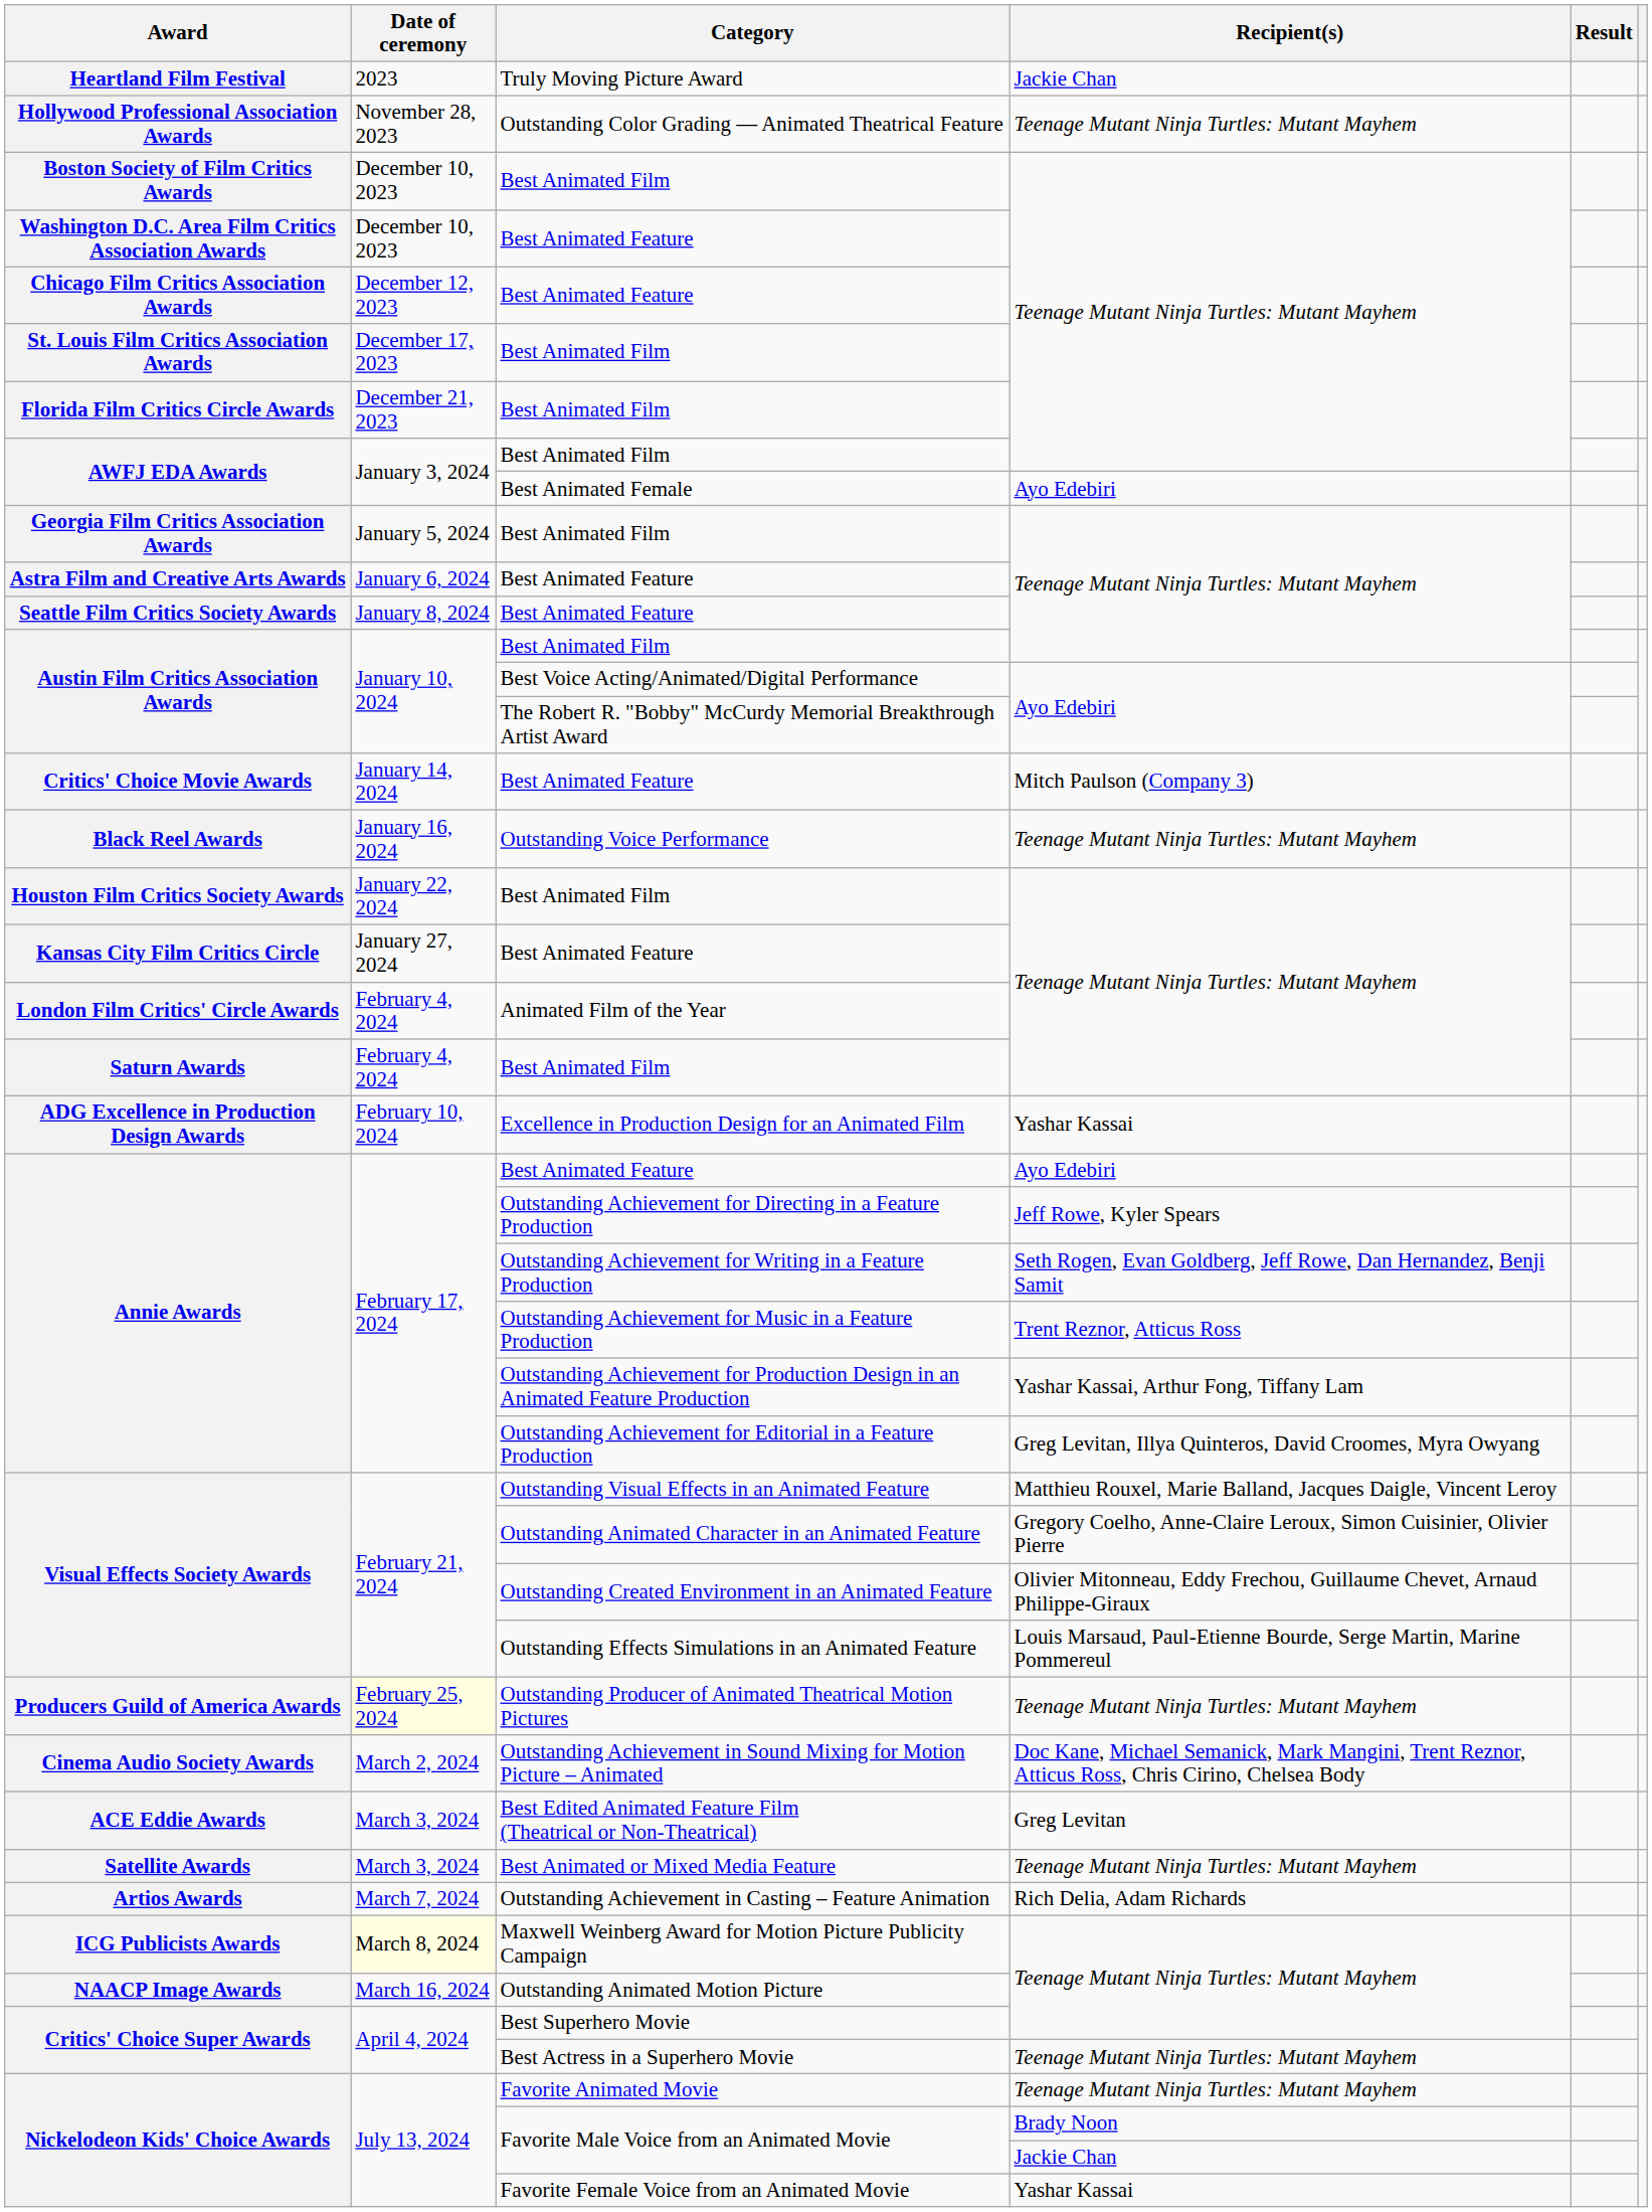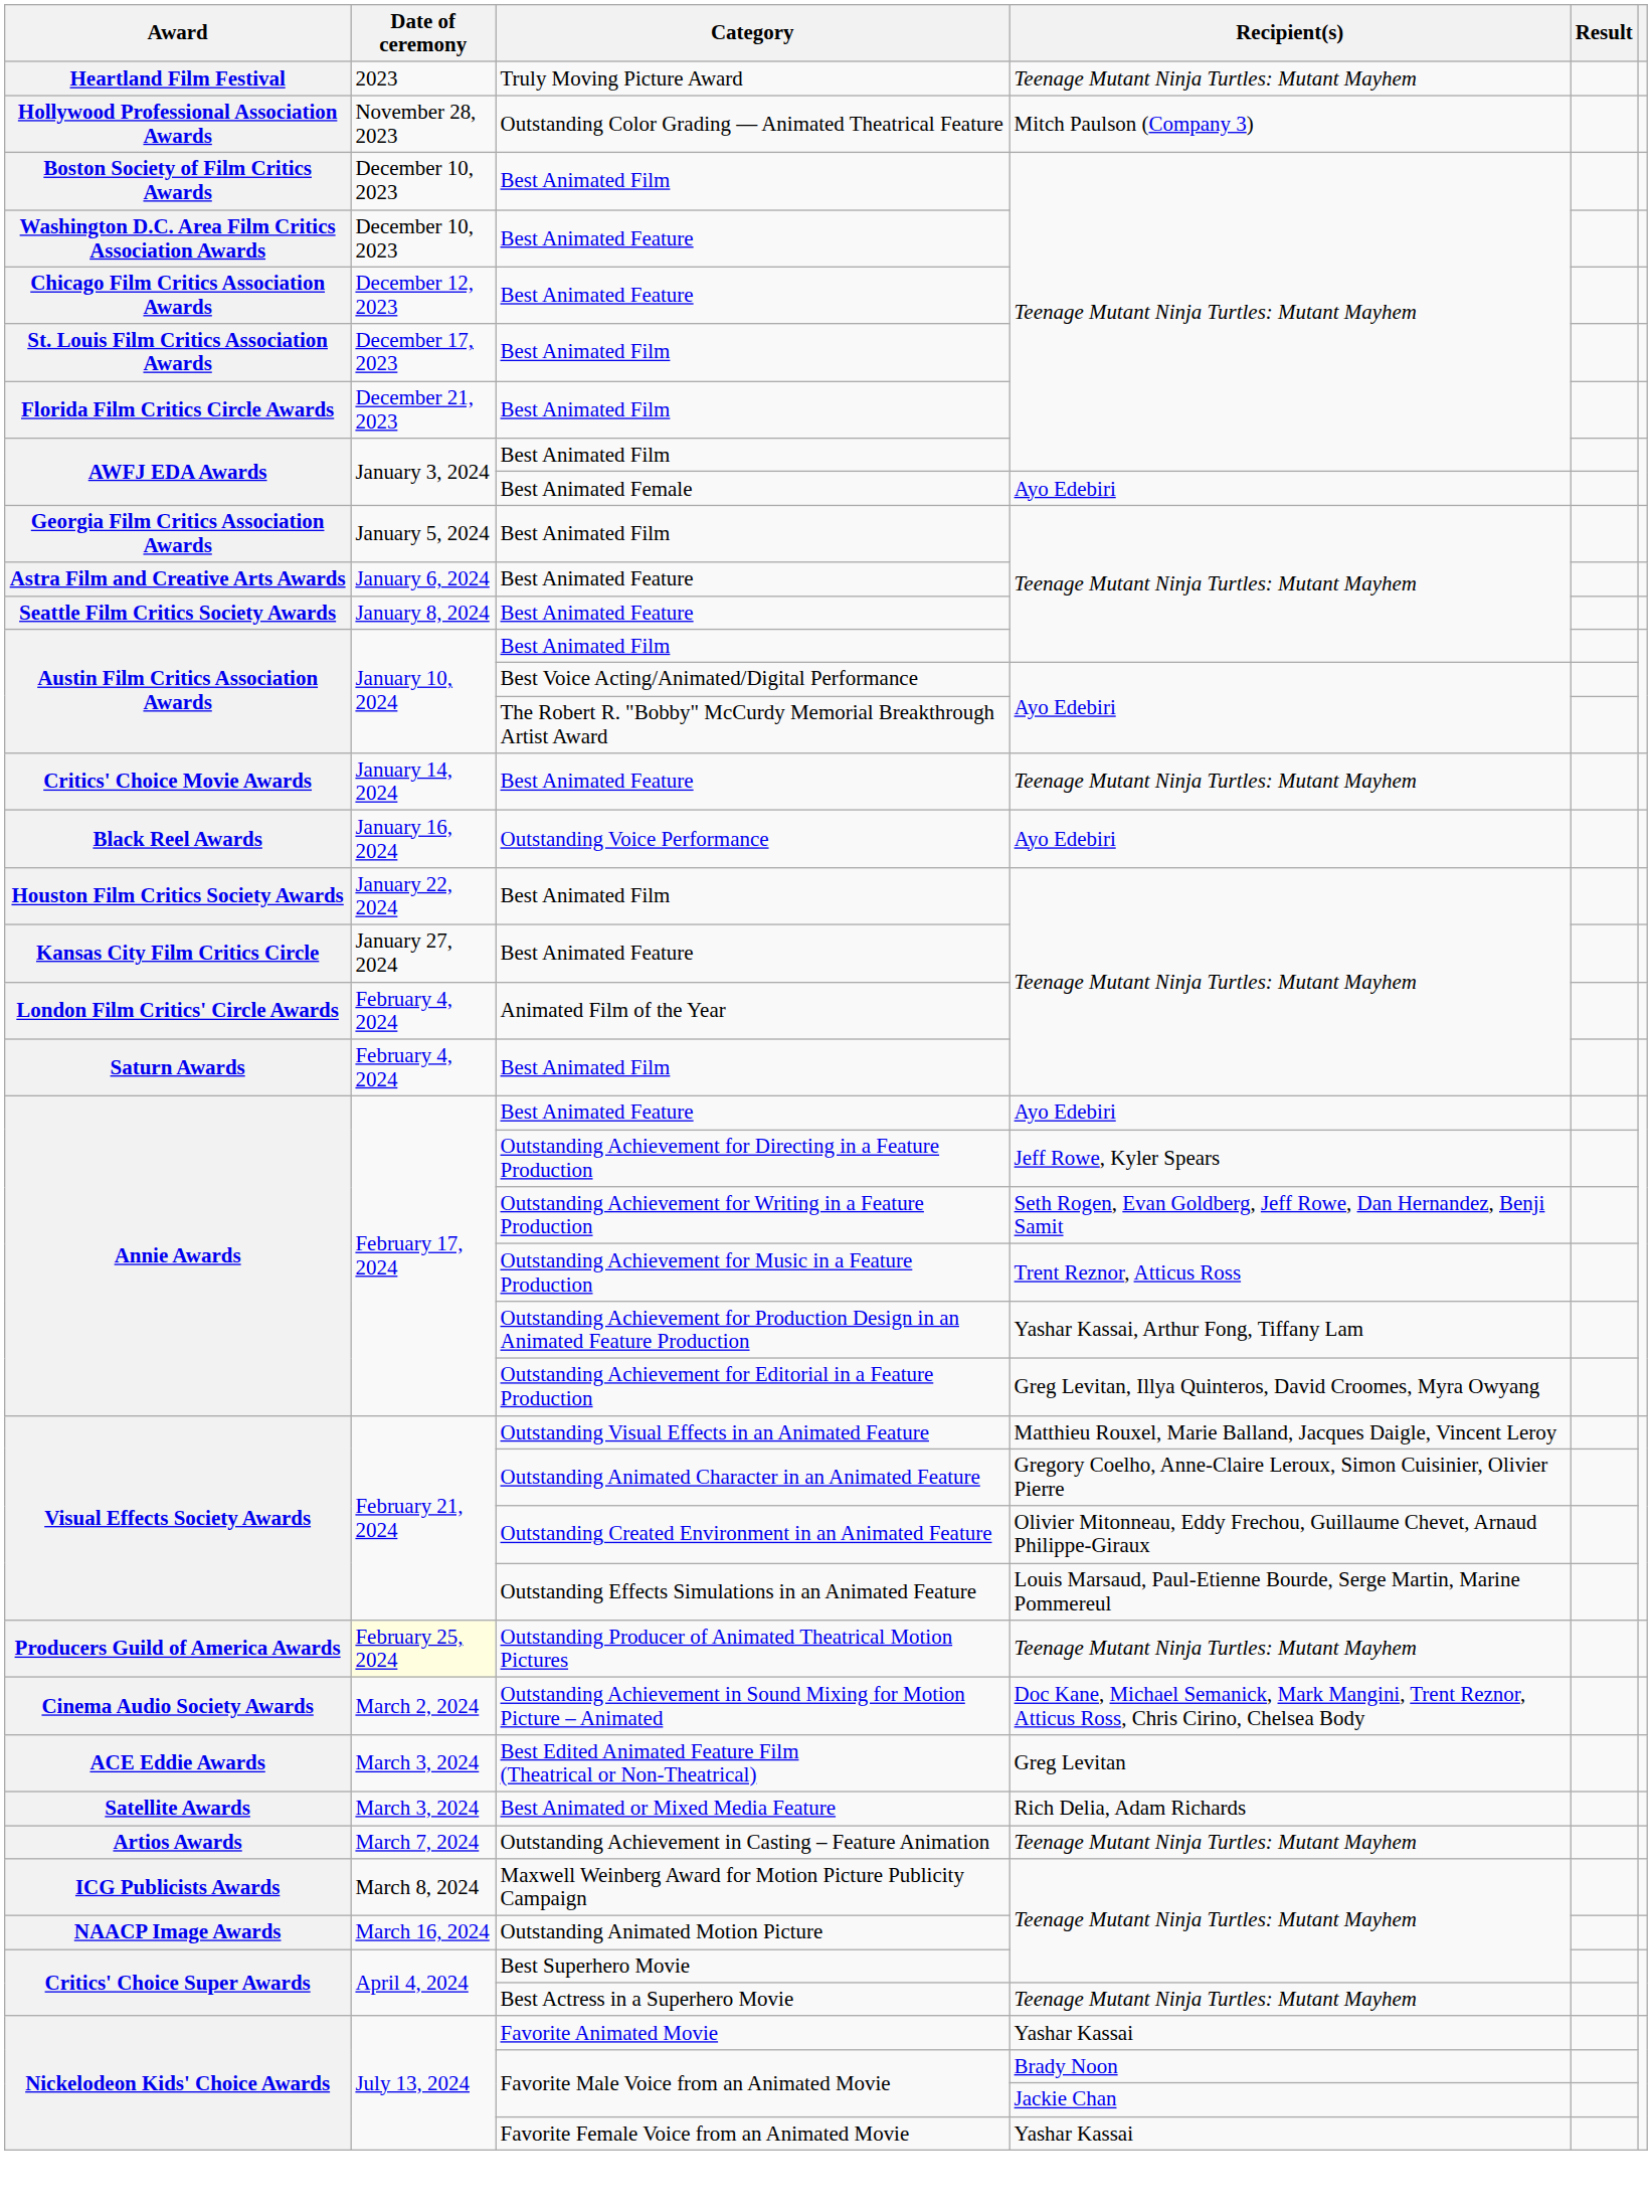 <table class="wikitable sortable plainrowheaders col6center">
 <tr>
 <th scope="col">Award</th>
 <th scope="col">Date of ceremony</th>
 <th scope="col">Category</th>
 <th scope="col">Recipient(s)</th>
 <th scope="col">Result</th>
 <th scope="col" class="unsortable"></th>
 </tr>
 <tr>
 <th scope="row"><a href='#'>Heartland Film Festival</a></th>
 <td>2023</td>
 <td>Truly Moving Picture Award</td>
-<td><a href='#'>Jackie Chan</a></td>
+<td><em>Teenage Mutant Ninja Turtles: Mutant Mayhem</em></td>
 <td></td>
 <td align="center"></td>
 </tr>
 <tr>
 <th scope="row"><a href='#'>Hollywood Professional Association Awards</a></th>
 <td>November 28, 2023</td>
 <td>Outstanding Color Grading — Animated Theatrical Feature</td>
-<td><em>Teenage Mutant Ninja Turtles: Mutant Mayhem</em></td>
+<td>Mitch Paulson (<a href='#'>Company 3</a>)</td>
 <td></td>
 <td align="center"></td>
 </tr>
 <tr>
 <th scope="row"><a href='#'>Boston Society of Film Critics Awards</a></th>
 <td>December 10, 2023</td>
 <td><a href='#'>Best Animated Film</a></td>
 <td rowspan="6"><em>Teenage Mutant Ninja Turtles: Mutant Mayhem</em></td>
 <td></td>
 <td align="center"></td>
 </tr>
 <tr>
 <th scope="row"><a href='#'>Washington D.C. Area Film Critics Association Awards</a></th>
 <td>December 10, 2023</td>
 <td><a href='#'>Best Animated Feature</a></td>
 <td></td>
 <td align="center"></td>
 </tr>
 <tr>
 <th scope="row"><a href='#'>Chicago Film Critics Association Awards</a></th>
 <td><a href='#'>December 12, 2023</a></td>
 <td><a href='#'>Best Animated Feature</a></td>
 <td></td>
 <td align="center"></td>
 </tr>
 <tr>
 <th scope="row"><a href='#'>St. Louis Film Critics Association Awards</a></th>
 <td><a href='#'>December 17, 2023</a></td>
 <td><a href='#'>Best Animated Film</a></td>
 <td></td>
 <td align="center"></td>
 </tr>
 <tr>
 <th scope="row"><a href='#'>Florida Film Critics Circle Awards</a></th>
 <td><a href='#'>December 21, 2023</a></td>
 <td><a href='#'>Best Animated Film</a></td>
 <td></td>
 <td align="center"></td>
 </tr>
 <tr>
 <th rowspan="2"  scope="row"><a href='#'>AWFJ EDA Awards</a></th>
 <td rowspan="2">January 3, 2024</td>
 <td>Best Animated Film</td>
 <td></td>
 <td rowspan="2" align="center"></td>
 </tr>
 <tr>
 <td>Best Animated Female</td>
 <td><a href='#'>Ayo Edebiri</a></td>
 <td></td>
 </tr>
 <tr>
 <th scope="row"><a href='#'>Georgia Film Critics Association Awards</a></th>
 <td>January 5, 2024</td>
 <td>Best Animated Film</td>
 <td rowspan="4"><em>Teenage Mutant Ninja Turtles: Mutant Mayhem</em></td>
 <td></td>
 <td align="center"></td>
 </tr>
 <tr>
 <th scope="row"><a href='#'>Astra Film and Creative Arts Awards</a></th>
 <td><a href='#'>January 6, 2024</a></td>
 <td>Best Animated Feature</td>
 <td></td>
 <td align="center"></td>
 </tr>
 <tr>
 <th scope="row"><a href='#'>Seattle Film Critics Society Awards</a></th>
 <td><a href='#'>January 8, 2024</a></td>
 <td><a href='#'>Best Animated Feature</a></td>
 <td></td>
 <td align="center"></td>
 </tr>
 <tr>
 <th rowspan="3" scope="row"><a href='#'>Austin Film Critics Association Awards</a></th>
 <td rowspan="3"><a href='#'>January 10, 2024</a></td>
 <td><a href='#'>Best Animated Film</a></td>
 <td></td>
 <td rowspan="3" align="center"></td>
 </tr>
 <tr>
 <td>Best Voice Acting/Animated/Digital Performance</td>
 <td rowspan="2"><a href='#'>Ayo Edebiri</a></td>
 <td></td>
 </tr>
 <tr>
 <td>The Robert R. "Bobby" McCurdy Memorial Breakthrough Artist Award</td>
 <td></td>
 </tr>
 <tr>
 <th scope="row"><a href='#'>Critics' Choice Movie Awards</a></th>
 <td><a href='#'>January 14, 2024</a></td>
 <td><a href='#'>Best Animated Feature</a></td>
-<td>Mitch Paulson (<a href='#'>Company 3</a>)</td>
+<td><em>Teenage Mutant Ninja Turtles: Mutant Mayhem</em></td>
 <td></td>
 <td align="center"></td>
 </tr>
 <tr>
 <th scope="row"><a href='#'>Black Reel Awards</a></th>
 <td><a href='#'>January 16, 2024</a></td>
 <td><a href='#'>Outstanding Voice Performance</a></td>
-<td><em>Teenage Mutant Ninja Turtles: Mutant Mayhem</em></td>
+<td><a href='#'>Ayo Edebiri</a></td>
 <td></td>
 <td align="center"></td>
 </tr>
 <tr>
 <th scope="row"><a href='#'>Houston Film Critics Society Awards</a></th>
 <td><a href='#'>January 22, 2024</a></td>
 <td>Best Animated Film</td>
 <td rowspan="4"><em>Teenage Mutant Ninja Turtles: Mutant Mayhem</em></td>
 <td></td>
 <td align="center"></td>
 </tr>
 <tr>
 <th scope="row"><a href='#'>Kansas City Film Critics Circle</a></th>
 <td>January 27, 2024</td>
 <td>Best Animated Feature</td>
 <td></td>
 <td align="center"></td>
 </tr>
 <tr>
 <th scope="row"><a href='#'>London Film Critics' Circle Awards</a></th>
 <td><a href='#'>February 4, 2024</a></td>
 <td>Animated Film of the Year</td>
 <td></td>
 <td align="center"></td>
 </tr>
 <tr>
 <th scope="row"><a href='#'>Saturn Awards</a></th>
 <td><a href='#'>February 4, 2024</a></td>
 <td><a href='#'>Best Animated Film</a></td>
-<td></td>
-<td align="center"></td>
-</tr>
-<tr>
-<th scope="row"><a href='#'>ADG Excellence in Production Design Awards</a></th>
-<td><a href='#'>February 10, 2024</a></td>
-<td><a href='#'>Excellence in Production Design for an Animated Film</a></td>
-<td>Yashar Kassai</td>
 <td></td>
 <td align="center"></td>
 </tr>
 <tr>
 <th rowspan="6" scope="row"><a href='#'>Annie Awards</a></th>
 <td rowspan="6"><a href='#'>February 17, 2024</a></td>
 <td><a href='#'>Best Animated Feature</a></td>
 <td><a href='#'>Ayo Edebiri</a></td>
 <td></td>
 <td rowspan="6" align="center"></td>
 </tr>
 <tr>
 <td><a href='#'>Outstanding Achievement for Directing in a Feature Production</a></td>
 <td><a href='#'>Jeff Rowe</a>, Kyler Spears</td>
 <td></td>
 </tr>
 <tr>
 <td><a href='#'>Outstanding Achievement for Writing in a Feature Production</a></td>
 <td><a href='#'>Seth Rogen</a>, <a href='#'>Evan Goldberg</a>, <a href='#'>Jeff Rowe</a>, <a href='#'>Dan Hernandez</a>, <a href='#'>Benji Samit</a></td>
 <td></td>
 </tr>
 <tr>
 <td><a href='#'>Outstanding Achievement for Music in a Feature Production</a></td>
 <td><a href='#'>Trent Reznor</a>, <a href='#'>Atticus Ross</a></td>
 <td></td>
 </tr>
 <tr>
 <td><a href='#'>Outstanding Achievement for Production Design in an Animated Feature Production</a></td>
 <td>Yashar Kassai, Arthur Fong, Tiffany Lam</td>
 <td></td>
 </tr>
 <tr>
 <td><a href='#'>Outstanding Achievement for Editorial in a Feature Production</a></td>
 <td>Greg Levitan, Illya Quinteros, David Croomes, Myra Owyang</td>
 <td></td>
 </tr>
 <tr>
 <th scope="row" rowspan="4"><a href='#'>Visual Effects Society Awards</a></th>
 <td rowspan="4"><a href='#'>February 21, 2024</a></td>
 <td><a href='#'>Outstanding Visual Effects in an Animated Feature</a></td>
 <td>Matthieu Rouxel, Marie Balland, Jacques Daigle, Vincent Leroy</td>
 <td></td>
 <td align="center" rowspan="4"></td>
 </tr>
 <tr>
 <td><a href='#'>Outstanding Animated Character in an Animated Feature</a></td>
 <td>Gregory Coelho, Anne-Claire Leroux, Simon Cuisinier, Olivier Pierre<br></td>
 <td></td>
 </tr>
 <tr>
 <td><a href='#'>Outstanding Created Environment in an Animated Feature</a></td>
 <td>Olivier Mitonneau, Eddy Frechou, Guillaume Chevet, Arnaud Philippe-Giraux<br></td>
 <td></td>
 </tr>
 <tr>
 <td>Outstanding Effects Simulations in an Animated Feature</td>
 <td>Louis Marsaud, Paul-Etienne Bourde, Serge Martin, Marine Pommereul</td>
 <td></td>
 </tr>
 <tr>
 <th scope="row"><a href='#'>Producers Guild of America Awards</a></th>
 <td style="background: lightyellow;"><a href='#'>February 25, 2024</a></td>
 <td><a href='#'>Outstanding Producer of Animated Theatrical Motion Pictures</a></td>
 <td><em>Teenage Mutant Ninja Turtles: Mutant Mayhem</em></td>
 <td></td>
 <td align="center"></td>
 </tr>
 <tr>
 <th scope="row"><a href='#'>Cinema Audio Society Awards</a></th>
 <td><a href='#'>March 2, 2024</a></td>
 <td><a href='#'>Outstanding Achievement in Sound Mixing for Motion Picture – Animated</a></td>
 <td><a href='#'>Doc Kane</a>, <a href='#'>Michael Semanick</a>, <a href='#'>Mark Mangini</a>, <a href='#'>Trent Reznor</a>, <a href='#'>Atticus Ross</a>, Chris Cirino, Chelsea Body</td>
 <td></td>
 <td align="center"></td>
 </tr>
 <tr>
 <th scope="row"><a href='#'>ACE Eddie Awards</a></th>
 <td><a href='#'>March 3, 2024</a></td>
 <td><a href='#'>Best Edited Animated Feature Film<br>(Theatrical or Non-Theatrical)</a></td>
 <td>Greg Levitan</td>
 <td></td>
 <td align="center"></td>
 </tr>
 <tr>
 <th scope="row"><a href='#'>Satellite Awards</a></th>
 <td><a href='#'>March 3, 2024</a></td>
 <td><a href='#'>Best Animated or Mixed Media Feature</a></td>
-<td><em>Teenage Mutant Ninja Turtles: Mutant Mayhem</em></td>
+<td>Rich Delia, Adam Richards</td>
 <td></td>
 <td align="center"></td>
 </tr>
 <tr>
 <th scope="row"><a href='#'>Artios Awards</a></th>
 <td><a href='#'>March 7, 2024</a></td>
 <td>Outstanding Achievement in Casting – Feature Animation</td>
-<td>Rich Delia, Adam Richards</td>
+<td><em>Teenage Mutant Ninja Turtles: Mutant Mayhem</em></td>
 <td></td>
 <td align="center"><br></td>
 </tr>
 <tr>
 <th scope="row"><a href='#'>ICG Publicists Awards</a></th>
-<td style="background: lightyellow;">March 8, 2024</td>
+<td>March 8, 2024</td>
 <td>Maxwell Weinberg Award for Motion Picture Publicity Campaign</td>
 <td rowspan="3"><em>Teenage Mutant Ninja Turtles: Mutant Mayhem</em></td>
 <td></td>
 <td align="center"></td>
 </tr>
 <tr>
 <th scope="row"><a href='#'>NAACP Image Awards</a></th>
 <td><a href='#'>March 16, 2024</a></td>
 <td>Outstanding Animated Motion Picture</td>
 <td></td>
 <td align="center"></td>
 </tr>
 <tr>
 <th scope="row" rowspan="2"><a href='#'>Critics' Choice Super Awards</a></th>
 <td rowspan="2"><a href='#'>April 4, 2024</a></td>
 <td>Best Superhero Movie</td>
 <td></td>
 <td align="center" rowspan="2"></td>
 </tr>
 <tr>
 <td>Best Actress in a Superhero Movie</td>
 <td><em>Teenage Mutant Ninja Turtles: Mutant Mayhem</em></td>
 <td></td>
 </tr>
 <tr>
 <th scope="row" rowspan="4"><a href='#'>Nickelodeon Kids' Choice Awards</a></th>
 <td rowspan="4"><a href='#'>July 13, 2024</a></td>
 <td><a href='#'>Favorite Animated Movie</a></td>
-<td><em>Teenage Mutant Ninja Turtles: Mutant Mayhem</em></td>
+<td>Yashar Kassai</td>
 <td></td>
 <td align="center" rowspan="4"></td>
 </tr>
 <tr>
 <td rowspan="2">Favorite Male Voice from an Animated Movie</td>
 <td><a href='#'>Brady Noon</a></td>
 <td></td>
 </tr>
 <tr>
 <td><a href='#'>Jackie Chan</a></td>
 <td></td>
 </tr>
 <tr>
 <td>Favorite Female Voice from an Animated Movie</td>
 <td>Yashar Kassai</td>
 <td></td>
 </tr>
 </table>
